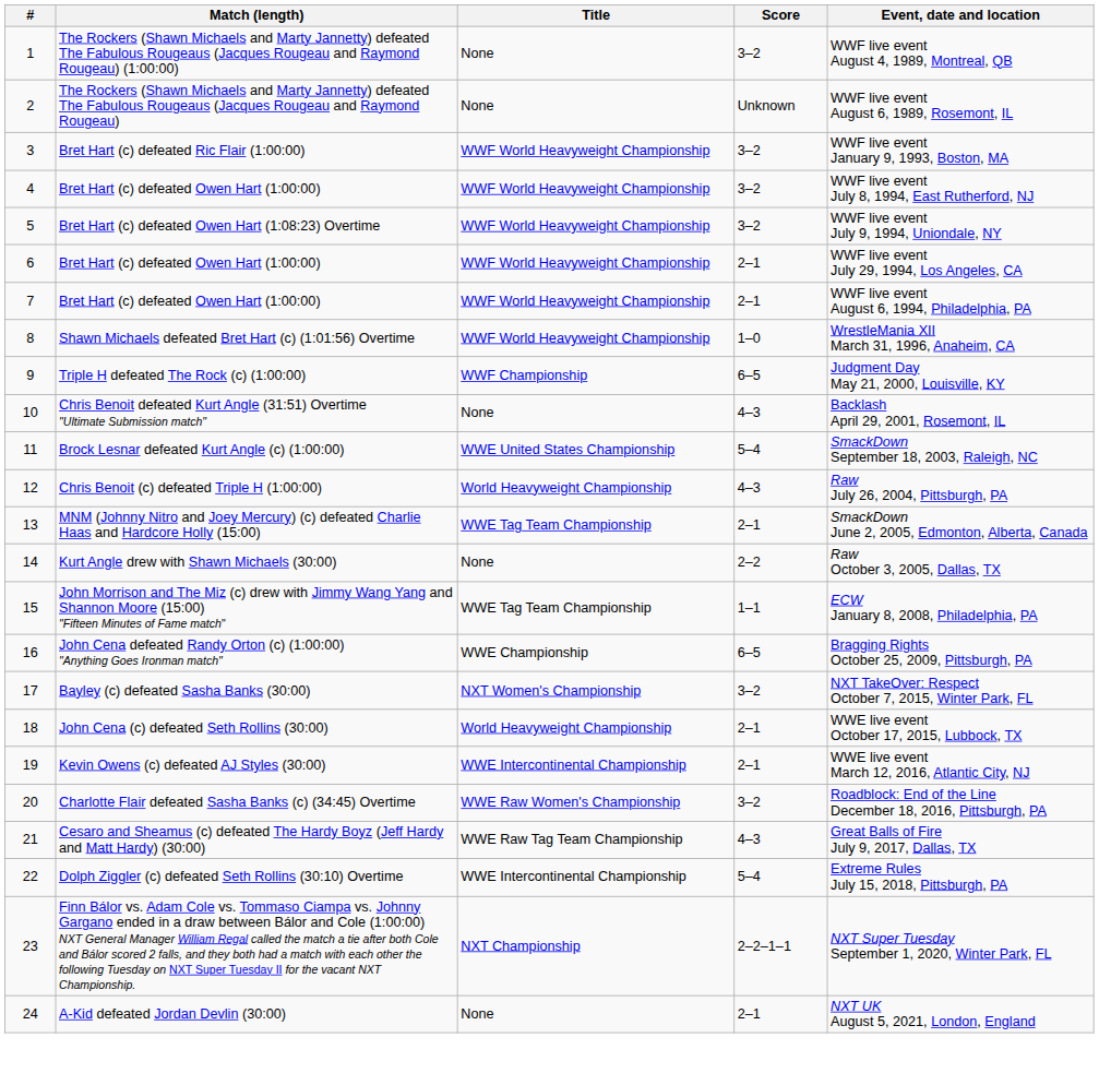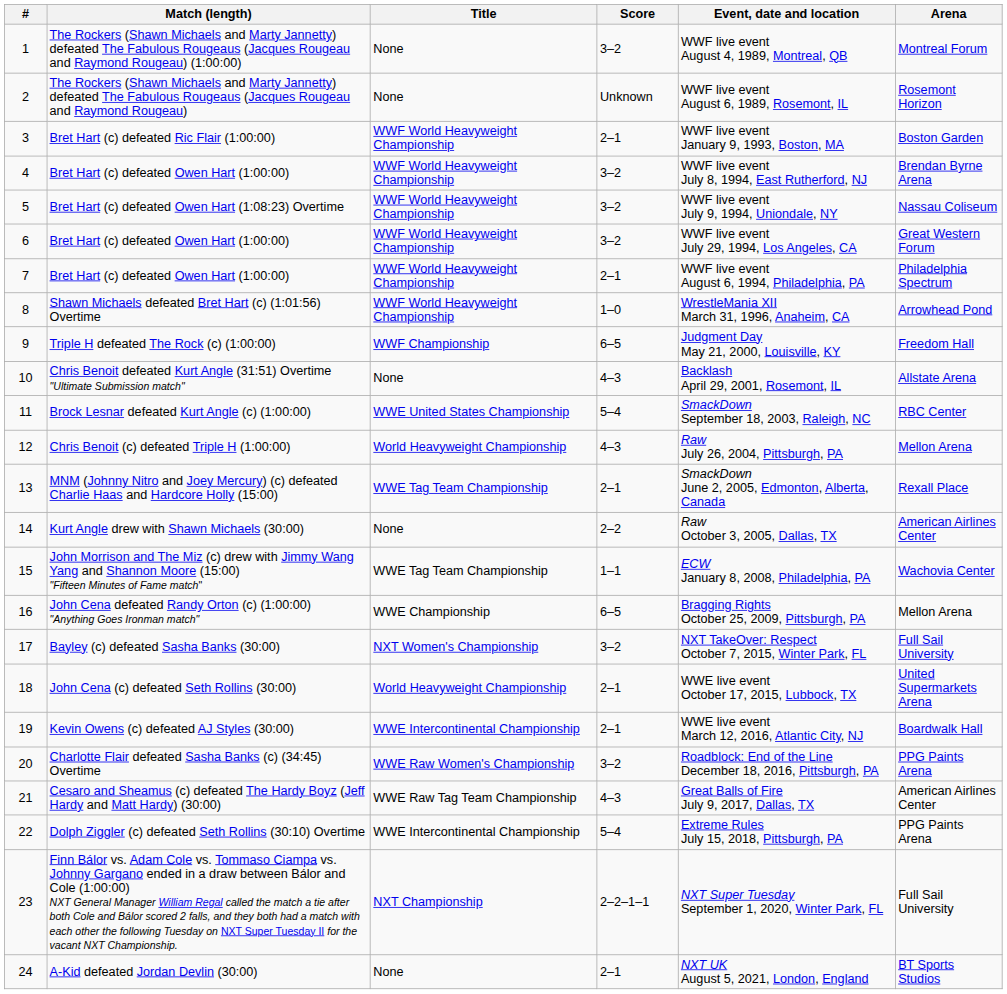 <table class="wikitable" style="width:100%">
 <tr>
 <th width="1%">#</th>
 <th width="10%">Match (length)</th>
 <th width="6%">Title</th>
 <th width="1%">Score</th>
 <th width="6%">Event, date and location</th>
+<th width="1%">Arena</th>
 </tr>
 <tr>
 <td align=center>1</td>
 <td><a href='#'>The Rockers</a> (<a href='#'>Shawn Michaels</a> and <a href='#'>Marty Jannetty</a>) defeated <a href='#'>The Fabulous Rougeaus</a> (<a href='#'>Jacques Rougeau</a> and <a href='#'>Raymond Rougeau</a>) (1:00:00)</td>
 <td>None</td>
 <td>3–2</td>
 <td>WWF live event<br>August 4, 1989, <a href='#'>Montreal</a>, <a href='#'>QB</a></td>
+<td><a href='#'>Montreal Forum</a></td>
 </tr>
 <tr>
 <td align=center>2</td>
 <td><a href='#'>The Rockers</a> (<a href='#'>Shawn Michaels</a> and <a href='#'>Marty Jannetty</a>) defeated <a href='#'>The Fabulous Rougeaus</a> (<a href='#'>Jacques Rougeau</a> and <a href='#'>Raymond Rougeau</a>)</td>
 <td>None</td>
 <td>Unknown</td>
 <td>WWF live event<br>August 6, 1989, <a href='#'>Rosemont</a>, <a href='#'>IL</a></td>
+<td><a href='#'>Rosemont Horizon</a></td>
 </tr>
 <tr>
 <td align=center>3</td>
 <td><a href='#'>Bret Hart</a> (c) defeated <a href='#'>Ric Flair</a> (1:00:00)</td>
 <td><a href='#'>WWF World Heavyweight Championship</a></td>
-<td>3–2</td>
+<td>2–1</td>
 <td>WWF live event<br>January 9, 1993, <a href='#'>Boston</a>, <a href='#'>MA</a></td>
+<td><a href='#'>Boston Garden</a></td>
 </tr>
 <tr>
 <td align=center>4</td>
 <td><a href='#'>Bret Hart</a> (c) defeated <a href='#'>Owen Hart</a> (1:00:00)</td>
 <td><a href='#'>WWF World Heavyweight Championship</a></td>
 <td>3–2</td>
 <td>WWF live event<br>July 8, 1994, <a href='#'>East Rutherford</a>, <a href='#'>NJ</a></td>
+<td><a href='#'>Brendan Byrne Arena</a></td>
 </tr>
 <tr>
 <td align=center>5</td>
 <td><a href='#'>Bret Hart</a> (c) defeated <a href='#'>Owen Hart</a> (1:08:23) Overtime</td>
 <td><a href='#'>WWF World Heavyweight Championship</a></td>
 <td>3–2</td>
 <td>WWF live event<br>July 9, 1994, <a href='#'>Uniondale</a>, <a href='#'>NY</a></td>
+<td><a href='#'>Nassau Coliseum</a></td>
 </tr>
 <tr>
 <td align=center>6</td>
 <td><a href='#'>Bret Hart</a> (c) defeated <a href='#'>Owen Hart</a> (1:00:00)</td>
 <td><a href='#'>WWF World Heavyweight Championship</a></td>
-<td>2–1</td>
+<td>3–2</td>
 <td>WWF live event<br>July 29, 1994, <a href='#'>Los Angeles</a>, <a href='#'>CA</a></td>
+<td><a href='#'>Great Western Forum</a></td>
 </tr>
 <tr>
 <td align=center>7</td>
 <td><a href='#'>Bret Hart</a> (c) defeated <a href='#'>Owen Hart</a> (1:00:00)</td>
 <td><a href='#'>WWF World Heavyweight Championship</a></td>
 <td>2–1</td>
 <td>WWF live event<br>August 6, 1994, <a href='#'>Philadelphia</a>, <a href='#'>PA</a></td>
+<td><a href='#'>Philadelphia Spectrum</a></td>
 </tr>
 <tr>
 <td align=center>8</td>
 <td><a href='#'>Shawn Michaels</a> defeated <a href='#'>Bret Hart</a> (c) (1:01:56) Overtime</td>
 <td><a href='#'>WWF World Heavyweight Championship</a></td>
 <td>1–0</td>
 <td><a href='#'>WrestleMania XII</a><br>March 31, 1996, <a href='#'>Anaheim</a>, <a href='#'>CA</a></td>
+<td><a href='#'>Arrowhead Pond</a></td>
 </tr>
 <tr>
 <td align=center>9</td>
 <td><a href='#'>Triple H</a> defeated <a href='#'>The Rock</a> (c) (1:00:00)</td>
 <td><a href='#'>WWF Championship</a></td>
 <td>6–5</td>
 <td><a href='#'>Judgment Day</a><br>May 21, 2000, <a href='#'>Louisville</a>, <a href='#'>KY</a></td>
+<td><a href='#'>Freedom Hall</a></td>
 </tr>
 <tr>
 <td align=center>10</td>
 <td><a href='#'>Chris Benoit</a> defeated <a href='#'>Kurt Angle</a> (31:51) Overtime<br><small><em>"Ultimate Submission match"</em></small></td>
 <td>None</td>
 <td>4–3</td>
 <td><a href='#'>Backlash</a><br>April 29, 2001, <a href='#'>Rosemont</a>, <a href='#'>IL</a></td>
+<td><a href='#'>Allstate Arena</a></td>
 </tr>
 <tr>
 <td align=center>11</td>
 <td><a href='#'>Brock Lesnar</a> defeated <a href='#'>Kurt Angle</a> (c) (1:00:00)</td>
 <td><a href='#'>WWE United States Championship</a></td>
 <td>5–4</td>
 <td><em><a href='#'>SmackDown</a></em><br>September 18, 2003, <a href='#'>Raleigh</a>, <a href='#'>NC</a></td>
+<td><a href='#'>RBC Center</a></td>
 </tr>
 <tr>
 <td align=center>12</td>
 <td><a href='#'>Chris Benoit</a> (c) defeated <a href='#'>Triple H</a> (1:00:00)</td>
 <td><a href='#'>World Heavyweight Championship</a></td>
 <td>4–3</td>
 <td><em><a href='#'>Raw</a></em><br>July 26, 2004, <a href='#'>Pittsburgh</a>, <a href='#'>PA</a></td>
+<td><a href='#'>Mellon Arena</a></td>
 </tr>
 <tr>
 <td align=center>13</td>
 <td><a href='#'>MNM</a> (<a href='#'>Johnny Nitro</a> and <a href='#'>Joey Mercury</a>) (c) defeated <a href='#'>Charlie Haas</a> and <a href='#'>Hardcore Holly</a> (15:00)</td>
 <td><a href='#'>WWE Tag Team Championship</a></td>
 <td>2–1</td>
 <td><em>SmackDown</em><br>June 2, 2005, <a href='#'>Edmonton</a>, <a href='#'>Alberta</a>, <a href='#'>Canada</a></td>
+<td><a href='#'>Rexall Place</a></td>
 </tr>
 <tr>
 <td align=center>14</td>
 <td><a href='#'>Kurt Angle</a> drew with <a href='#'>Shawn Michaels</a> (30:00)</td>
 <td>None</td>
 <td>2–2</td>
 <td><em>Raw</em><br>October 3, 2005, <a href='#'>Dallas</a>, <a href='#'>TX</a></td>
+<td><a href='#'>American Airlines Center</a></td>
 </tr>
 <tr>
 <td align=center>15</td>
 <td><a href='#'>John Morrison and The Miz</a> (c) drew with <a href='#'>Jimmy Wang Yang</a> and <a href='#'>Shannon Moore</a> (15:00)<br><small><em>"Fifteen Minutes of Fame match</em>"</small></td>
 <td>WWE Tag Team Championship</td>
 <td>1–1</td>
 <td><em><a href='#'>ECW</a></em><br>January 8, 2008, <a href='#'>Philadelphia</a>, <a href='#'>PA</a></td>
+<td><a href='#'>Wachovia Center</a></td>
 </tr>
 <tr>
 <td align=center>16</td>
 <td><a href='#'>John Cena</a> defeated <a href='#'>Randy Orton</a> (c) (1:00:00)<br><small><em>"Anything Goes Ironman match"</em></small></td>
 <td>WWE Championship</td>
 <td>6–5</td>
 <td><a href='#'>Bragging Rights</a><br>October 25, 2009, <a href='#'>Pittsburgh</a>, <a href='#'>PA</a></td>
+<td>Mellon Arena</td>
 </tr>
 <tr>
 <td align="center">17</td>
 <td><a href='#'>Bayley</a> (c) defeated <a href='#'>Sasha Banks</a> (30:00)</td>
 <td><a href='#'>NXT Women's Championship</a></td>
 <td>3–2</td>
 <td><a href='#'>NXT TakeOver: Respect</a><br> October 7, 2015, <a href='#'>Winter Park</a>, <a href='#'>FL</a></td>
+<td><a href='#'>Full Sail University</a></td>
 </tr>
 <tr>
 <td align=center>18</td>
 <td><a href='#'>John Cena</a> (c) defeated <a href='#'>Seth Rollins</a> (30:00)</td>
 <td><a href='#'>World Heavyweight Championship</a></td>
 <td>2–1</td>
 <td>WWE live event<br> October 17, 2015, <a href='#'>Lubbock</a>, <a href='#'>TX</a></td>
+<td><a href='#'>United Supermarkets Arena</a></td>
 </tr>
 <tr>
 <td align="center">19</td>
 <td><a href='#'>Kevin Owens</a> (c) defeated <a href='#'>AJ Styles</a> (30:00)</td>
 <td><a href='#'>WWE Intercontinental Championship</a></td>
 <td>2–1</td>
 <td>WWE live event<br> March 12, 2016, <a href='#'>Atlantic City</a>, <a href='#'>NJ</a></td>
+<td><a href='#'>Boardwalk Hall</a></td>
 </tr>
 <tr>
 <td align="center">20</td>
 <td><a href='#'>Charlotte Flair</a> defeated <a href='#'>Sasha Banks</a> (c) (34:45) Overtime</td>
 <td><a href='#'>WWE Raw Women's Championship</a></td>
 <td>3–2</td>
 <td><a href='#'>Roadblock: End of the Line</a><br> December 18, 2016, <a href='#'>Pittsburgh</a>, <a href='#'>PA</a></td>
+<td><a href='#'>PPG Paints Arena</a></td>
 </tr>
 <tr>
 <td align="center">21</td>
 <td><a href='#'>Cesaro and Sheamus</a>  (c) defeated <a href='#'>The Hardy Boyz</a> (<a href='#'>Jeff Hardy</a> and <a href='#'>Matt Hardy</a>) (30:00)</td>
 <td>WWE Raw Tag Team Championship</td>
 <td>4–3</td>
 <td><a href='#'>Great Balls of Fire</a><br> July 9, 2017, <a href='#'>Dallas</a>, <a href='#'>TX</a></td>
+<td>American Airlines Center</td>
 </tr>
 <tr>
 <td align="center">22</td>
 <td><a href='#'>Dolph Ziggler</a> (c) defeated <a href='#'>Seth Rollins</a> (30:10) Overtime</td>
 <td>WWE Intercontinental Championship</td>
 <td>5–4</td>
 <td><a href='#'>Extreme Rules</a><br> July 15, 2018, <a href='#'>Pittsburgh</a>, <a href='#'>PA</a></td>
+<td>PPG Paints Arena</td>
 </tr>
 <tr>
 <td align="center">23</td>
 <td><a href='#'>Finn Bálor</a> vs. <a href='#'>Adam Cole</a> vs. <a href='#'>Tommaso Ciampa</a> vs. <a href='#'>Johnny Gargano</a> ended in a draw between Bálor and Cole (1:00:00)<br><em><small> NXT General Manager <a href='#'>William Regal</a> called the match a tie after both Cole and Bálor scored 2 falls, and they both had a match with each other the following Tuesday on <a href='#'></em>NXT Super Tuesday II<em></a> for the vacant NXT Championship. </small></em></td>
 <td><a href='#'>NXT Championship</a></td>
 <td>2–2–1–1</td>
 <td><em><a href='#'>NXT Super Tuesday</a></em><br> September 1, 2020, <a href='#'>Winter Park</a>, <a href='#'>FL</a></td>
+<td>Full Sail University</td>
 </tr>
 <tr>
 <td align="center">24</td>
 <td><a href='#'>A-Kid</a> defeated <a href='#'>Jordan Devlin</a> (30:00)</td>
 <td>None</td>
 <td>2–1</td>
 <td><em><a href='#'>NXT UK</a></em><br> August 5, 2021, <a href='#'>London</a>, <a href='#'>England</a></td>
+<td><a href='#'>BT Sports Studios</a></td>
 </tr>
 </table>
